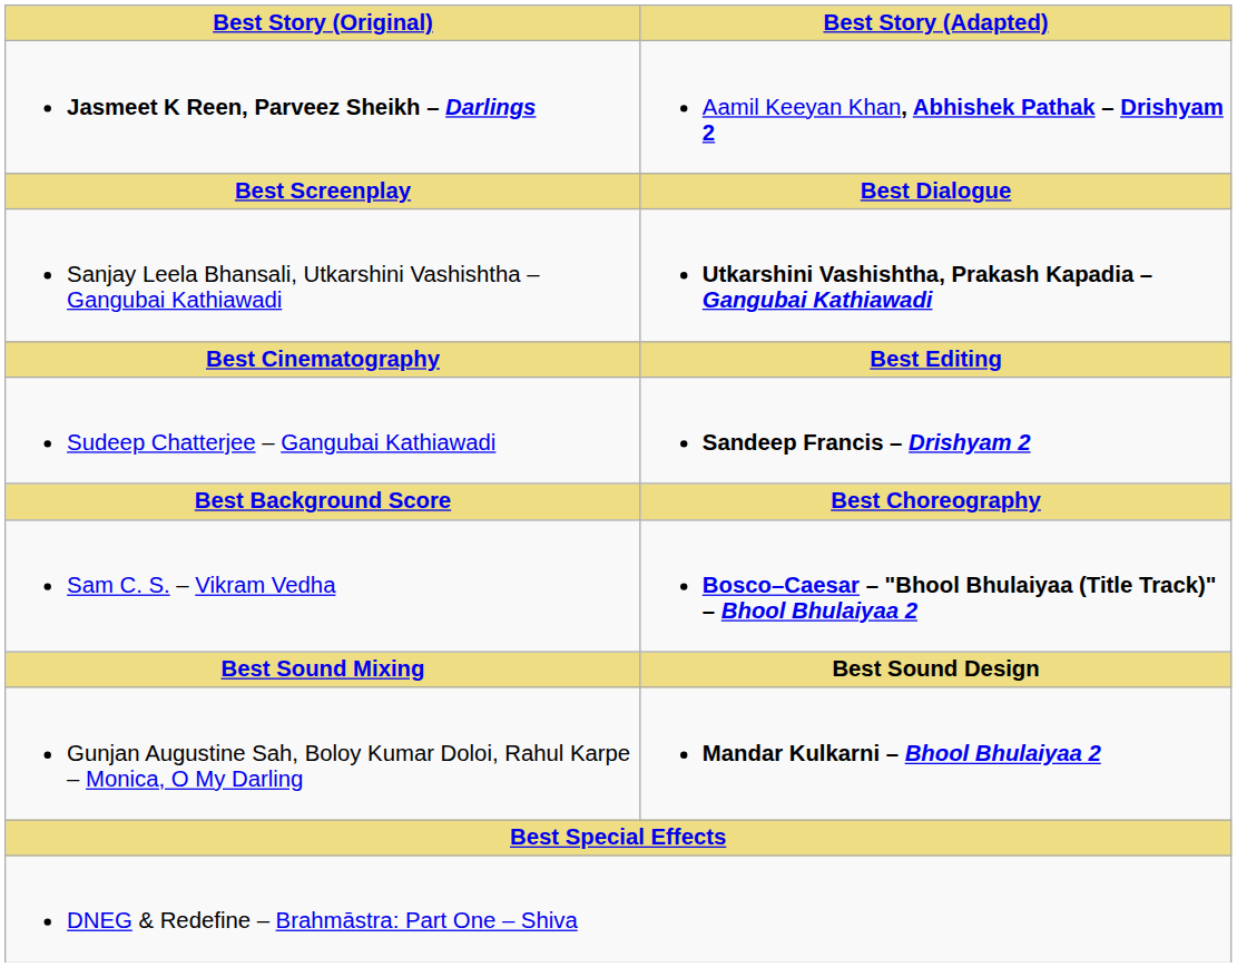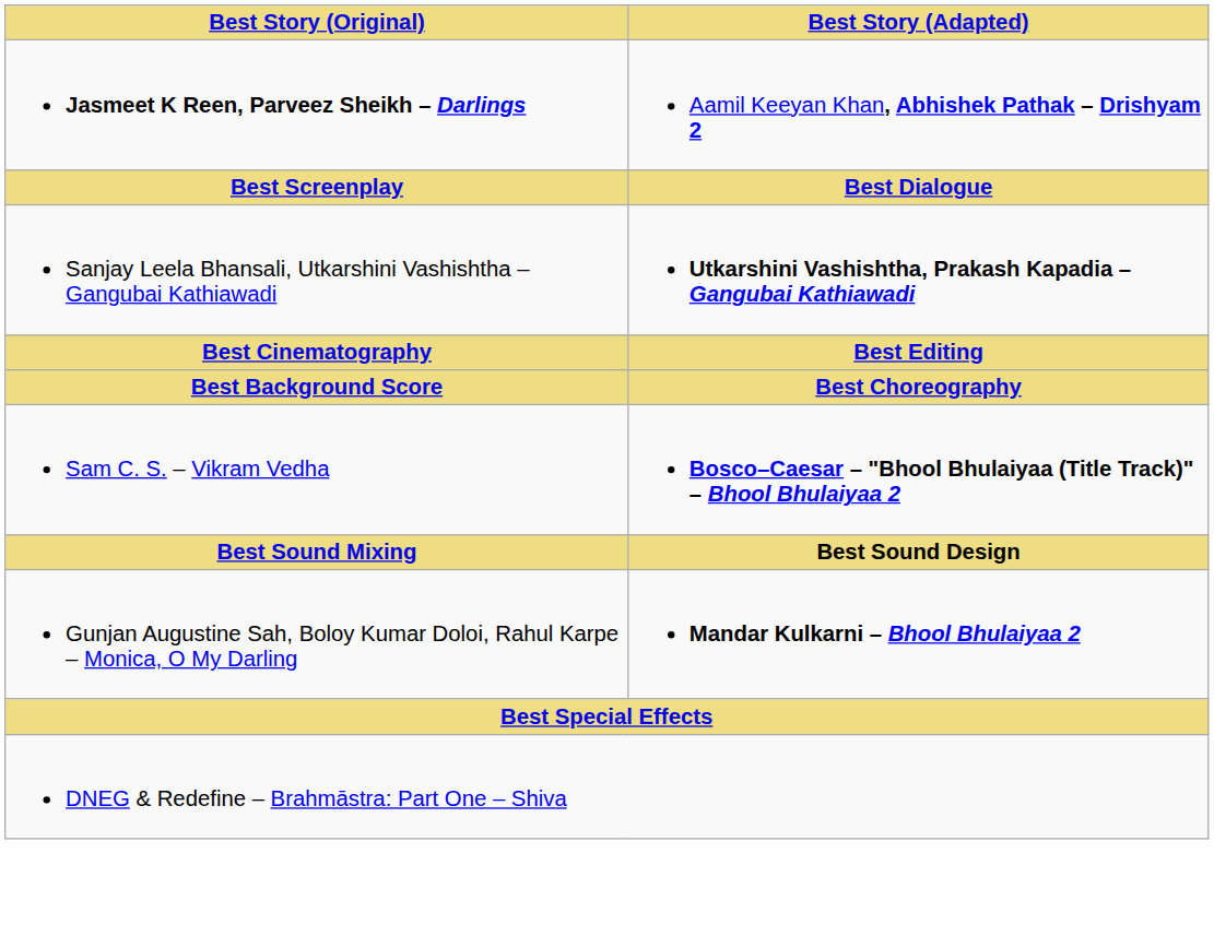 <table class="wikitable">
 <tr>
 <th style="background:#EEDD82;text-align:center;"><a href='#'>Best Story (Original)</a></th>
 <th style="background:#eedd82;text-align:center;"><a href='#'>Best Story (Adapted)</a></th>
 </tr>
 <tr>
 <td valign="top"><br><ul><li><strong>Jasmeet K Reen, Parveez Sheikh – <em><a href='#'>Darlings</a><strong><em></li></ul></td>
 <td valign="top"><br><ul><li></strong><a href='#'>Aamil Keeyan Khan</a><strong>, <a href='#'>Abhishek Pathak</a> – </em><a href='#'>Drishyam 2</a><em></li></ul></td>
 </tr>
 <tr>
 <th style="background:#EEDD82;text-align:center;"><a href='#'>Best Screenplay</a></th>
 <th style="background:#eedd82;text-align:center;"><a href='#'>Best Dialogue</a></th>
 </tr>
 <tr>
 <td valign="top"><br><ul><li></strong>Sanjay Leela Bhansali, Utkarshini Vashishtha – </em><a href='#'>Gangubai Kathiawadi</a></em></strong></li></ul></td>
 <td valign="top"><br><ul><li><strong>Utkarshini Vashishtha, Prakash Kapadia – <em><a href='#'>Gangubai Kathiawadi</a><strong><em></li></ul></td>
 </tr>
 <tr>
 <th style="background:#EEDD82;text-align:center;"><a href='#'>Best Cinematography</a></th>
 <th style="background:#eedd82;text-align:center;"><a href='#'>Best Editing</a></th>
-</tr>
-<tr>
-<td valign="top"><br><ul><li></strong><a href='#'>Sudeep Chatterjee</a> – </em><a href='#'>Gangubai Kathiawadi</a></em></strong></li></ul></td>
-<td valign="top"><br><ul><li><strong>Sandeep Francis – <em><a href='#'>Drishyam 2</a><strong><em></li></ul></td>
 </tr>
 <tr>
 <th style="background:#EEDD82;text-align:center;"><a href='#'>Best Background Score</a></th>
 <th style="background:#eedd82;text-align:center;"><a href='#'>Best Choreography</a></th>
 </tr>
 <tr>
 <td valign="top"><br><ul><li></strong><a href='#'>Sam C. S.</a> – </em><a href='#'>Vikram Vedha</a></em></strong></li></ul></td>
 <td valign="top"><br><ul><li><strong><a href='#'>Bosco–Caesar</a> – "Bhool Bhulaiyaa (Title Track)" – <em><a href='#'>Bhool Bhulaiyaa 2</a><strong><em></li></ul></td>
 </tr>
 <tr>
 <th style="background:#EEDD82;text-align:center;"><a href='#'>Best Sound Mixing</a></th>
 <th style="background:#eedd82;text-align:center;">Best Sound Design</th>
 </tr>
 <tr>
 <td valign="top"><br><ul><li></strong>Gunjan Augustine Sah, Boloy Kumar Doloi, Rahul Karpe – </em><a href='#'>Monica, O My Darling</a></em></strong></li></ul></td>
 <td valign="top"><br><ul><li><strong>Mandar Kulkarni – <em><a href='#'>Bhool Bhulaiyaa 2</a><strong><em></li></ul></td>
 </tr>
 <tr>
 <th colspan="2" style="background:#EEDD82;text-align:center;"><a href='#'>Best Special Effects</a></th>
 </tr>
 <tr>
 <td colspan="2" valign="top"><br><ul><li></strong><a href='#'>DNEG</a> & Redefine – </em><a href='#'>Brahmāstra: Part One – Shiva</a></em></strong></li></ul></td>
 </tr>
 </table>
